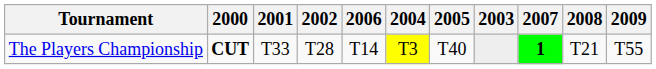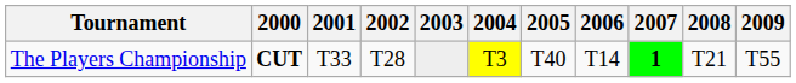 <table class="wikitable" style="font-size:95%;text-align:center;">
 <tr>
 <th>Tournament</th>
 <th>2000</th>
 <th>2001</th>
 <th>2002</th>
-<th>2006</th>
+<th>2003</th>
 <th>2004</th>
 <th>2005</th>
-<th>2003</th>
+<th>2006</th>
 <th>2007</th>
 <th>2008</th>
 <th>2009</th>
 </tr>
 <tr>
 <td align=left><a href='#'>The Players Championship</a></td>
 <td><strong>CUT</strong></td>
 <td>T33</td>
 <td>T28</td>
-<td>T14</td>
+<td style="background:#eeeeee;"></td>
 <td style="background:yellow;">T3</td>
 <td>T40</td>
-<td style="background:#eeeeee;"></td>
+<td>T14</td>
 <td style="background:lime;"><strong>1</strong></td>
 <td>T21</td>
 <td>T55</td>
 </tr>
 </table>
